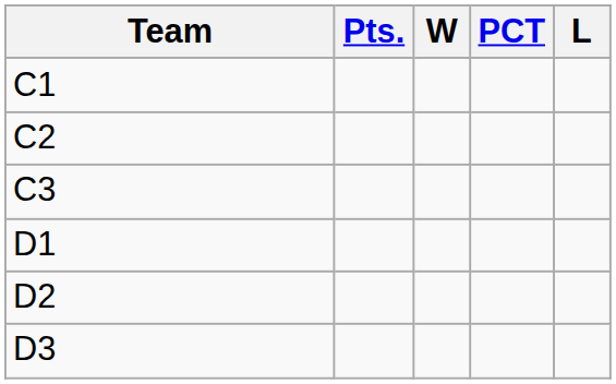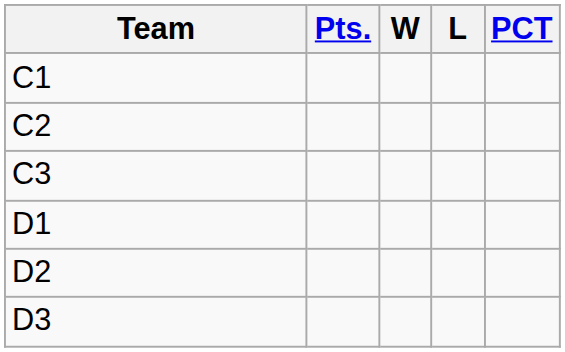 <table class=wikitable>
 <tr align=center>
 <th width=150px>Team</th>
 <th width=30px><a href='#'>Pts.</a></th>
 <th width=20px>W</th>
+<th width=20px>L</th>
 <th><a href='#'>PCT</a></th>
-<th width=20px>L</th>
 </tr>
 <tr align=center>
 <td align=left>C1</td>
 <td></td>
 <td></td>
 <td></td>
 <td></td>
 </tr>
 <tr align=center>
 <td align=left>C2</td>
 <td></td>
 <td></td>
 <td></td>
 <td></td>
 </tr>
 <tr align=center>
 <td align=left>C3</td>
 <td></td>
 <td></td>
 <td></td>
 <td></td>
 </tr>
 <tr align=center>
 <td align=left>D1</td>
 <td></td>
 <td></td>
 <td></td>
 <td></td>
 </tr>
 <tr align=center>
 <td align=left>D2</td>
 <td></td>
 <td></td>
 <td></td>
 <td></td>
 </tr>
 <tr align=center>
 <td align=left>D3</td>
 <td></td>
 <td></td>
 <td></td>
 <td></td>
 </tr>
 </table>
